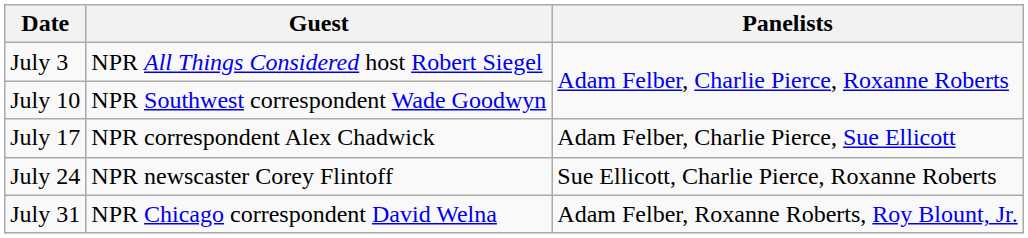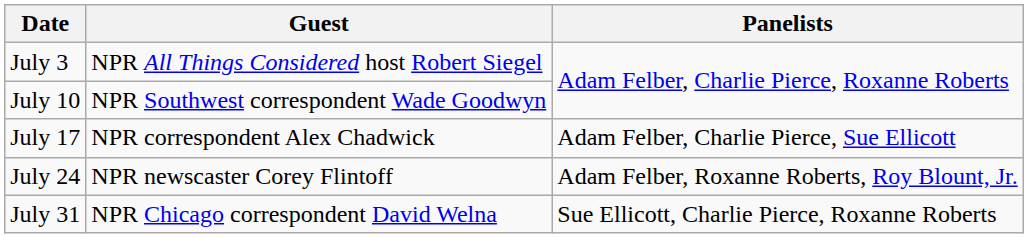 <table class="wikitable">
 <tr>
 <th>Date</th>
 <th>Guest</th>
 <th>Panelists</th>
 </tr>
 <tr>
 <td>July 3</td>
 <td>NPR <em><a href='#'>All Things Considered</a></em> host <a href='#'>Robert Siegel</a></td>
 <td rowspan=2><a href='#'>Adam Felber</a>, <a href='#'>Charlie Pierce</a>, <a href='#'>Roxanne Roberts</a></td>
 </tr>
 <tr>
 <td>July 10</td>
 <td>NPR <a href='#'>Southwest</a> correspondent <a href='#'>Wade Goodwyn</a></td>
 </tr>
 <tr>
 <td>July 17</td>
 <td>NPR correspondent Alex Chadwick</td>
 <td>Adam Felber, Charlie Pierce, <a href='#'>Sue Ellicott</a></td>
 </tr>
 <tr>
 <td>July 24</td>
 <td>NPR newscaster Corey Flintoff</td>
-<td>Sue Ellicott, Charlie Pierce, Roxanne Roberts</td>
+<td>Adam Felber, Roxanne Roberts, <a href='#'>Roy Blount, Jr.</a></td>
 </tr>
 <tr>
 <td>July 31</td>
 <td>NPR <a href='#'>Chicago</a> correspondent <a href='#'>David Welna</a></td>
-<td>Adam Felber, Roxanne Roberts, <a href='#'>Roy Blount, Jr.</a></td>
+<td>Sue Ellicott, Charlie Pierce, Roxanne Roberts</td>
 </tr>
 </table>
